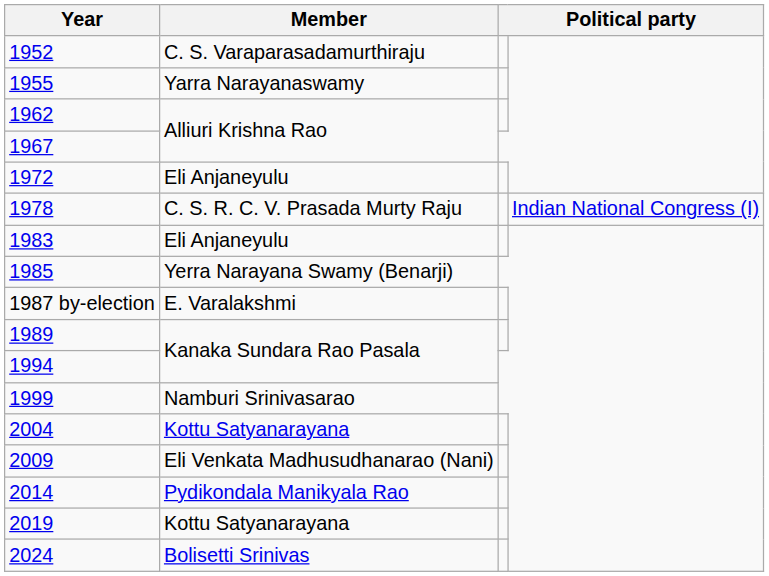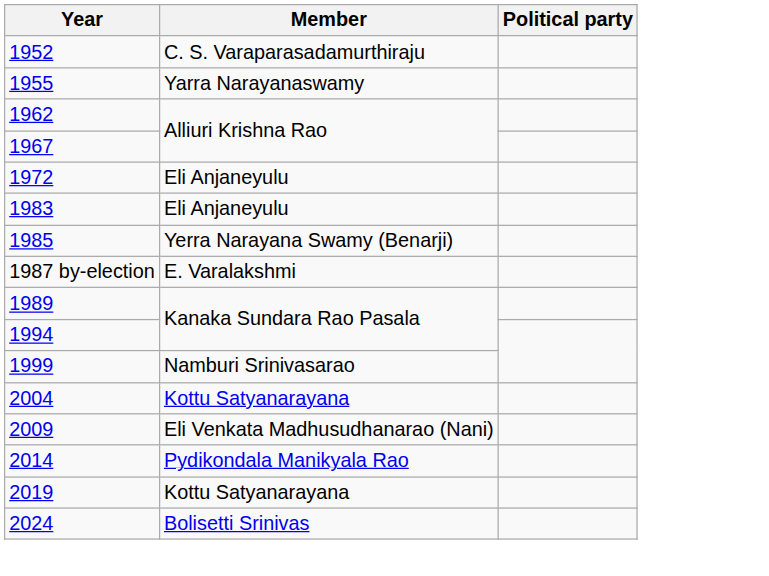 <table class="wikitable sortable">
 <tr>
 <th>Year</th>
 <th>Member</th>
 <th colspan="2">Political party</th>
 </tr>
 <tr>
 <td><a href='#'>1952</a></td>
 <td>C. S. Varaparasadamurthiraju</td>
 <td></td>
 </tr>
 <tr>
 <td><a href='#'>1955</a></td>
 <td>Yarra Narayanaswamy</td>
 <td></td>
 </tr>
 <tr>
 <td><a href='#'>1962</a></td>
 <td rowspan=2>Alliuri Krishna Rao</td>
 <td></td>
 </tr>
 <tr>
 <td><a href='#'>1967</a></td>
 </tr>
 <tr>
 <td><a href='#'>1972</a></td>
 <td>Eli Anjaneyulu</td>
 <td></td>
-</tr>
-<tr>
-<td><a href='#'>1978</a></td>
-<td>C. S. R. C. V. Prasada Murty Raju</td>
-<td></td>
-<td><a href='#'>Indian National Congress (I)</a></td>
 </tr>
 <tr>
 <td><a href='#'>1983</a></td>
 <td>Eli Anjaneyulu</td>
 <td></td>
 </tr>
 <tr>
 <td><a href='#'>1985</a></td>
 <td>Yerra Narayana Swamy (Benarji)</td>
 </tr>
 <tr>
 <td>1987 by-election</td>
 <td>E. Varalakshmi</td>
 <td></td>
 </tr>
 <tr>
 <td><a href='#'>1989</a></td>
 <td rowspan=2>Kanaka Sundara Rao Pasala</td>
 <td></td>
 </tr>
 <tr>
 <td><a href='#'>1994</a></td>
 </tr>
 <tr>
 <td><a href='#'>1999</a></td>
 <td>Namburi Srinivasarao</td>
 </tr>
 <tr>
 <td><a href='#'>2004</a></td>
 <td><a href='#'>Kottu Satyanarayana</a></td>
 <td></td>
 </tr>
 <tr>
 <td><a href='#'>2009</a></td>
 <td>Eli Venkata Madhusudhanarao (Nani)</td>
 <td></td>
 </tr>
 <tr>
 <td><a href='#'>2014</a></td>
 <td><a href='#'>Pydikondala Manikyala Rao</a></td>
 <td></td>
 </tr>
 <tr>
 <td><a href='#'>2019</a></td>
 <td>Kottu Satyanarayana</td>
 <td></td>
 </tr>
 <tr>
 <td><a href='#'>2024</a></td>
 <td><a href='#'>Bolisetti Srinivas</a></td>
 <td></td>
 </tr>
 </table>
